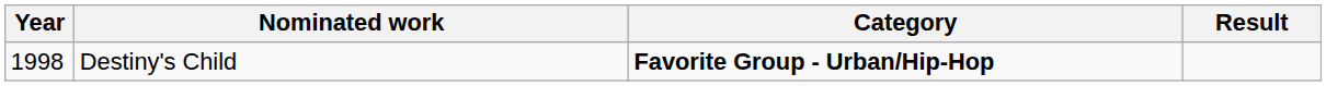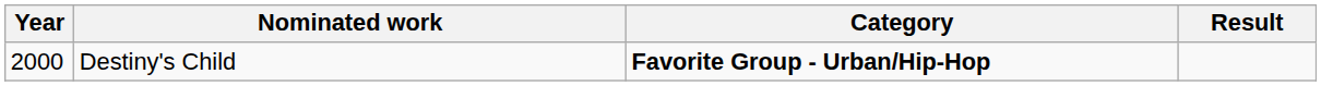 <table class="wikitable" width="100%">
 <tr>
 <th width="5%">Year</th>
 <th width="40%">Nominated work</th>
 <th width="40%">Category</th>
 <th width="10%">Result</th>
 </tr>
 <tr>
-<td>1998</td>
+<td>2000</td>
 <td>Destiny's Child</td>
 <td><strong>Favorite Group - Urban/Hip-Hop</strong></td>
 <td></td>
 </tr>
 </table>
